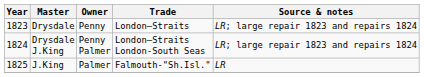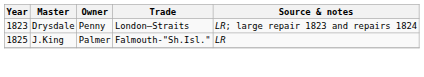 <table class=" wikitable">
 <tr>
 <th>Year</th>
 <th>Master</th>
 <th>Owner</th>
 <th>Trade</th>
 <th>Source & notes</th>
 </tr>
 <tr>
 <td>1823</td>
 <td>Drysdale</td>
 <td>Penny</td>
 <td>London–Straits</td>
 <td><em>LR</em>; large repair 1823 and repairs 1824</td>
 </tr>
 <tr>
-<td>1824</td>
-<td>Drysdale<br>J.King</td>
-<td>Penny<br>Palmer</td>
-<td>London–Straits<br>London-South Seas</td>
-<td><em>LR</em>; large repair 1823 and repairs 1824</td>
-</tr>
-<tr>
 <td>1825</td>
 <td>J.King</td>
 <td>Palmer</td>
 <td>Falmouth-"Sh.Isl."</td>
 <td><em>LR</em></td>
 </tr>
 <tr>
 </tr>
 </table>
